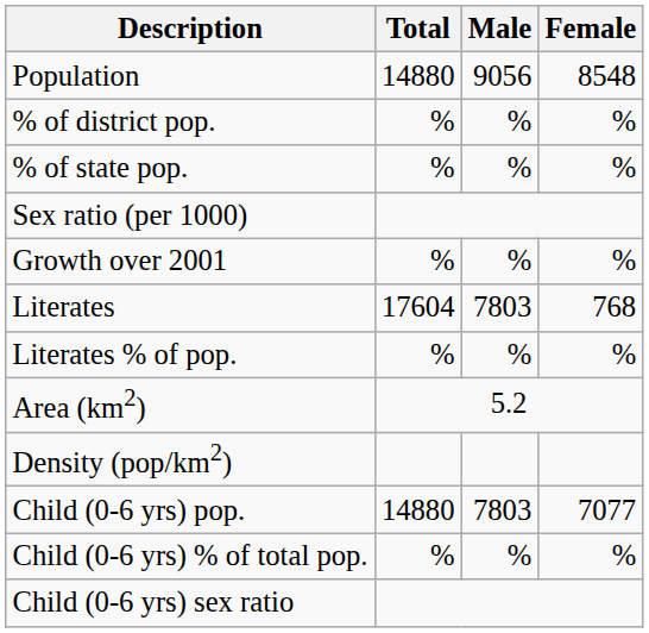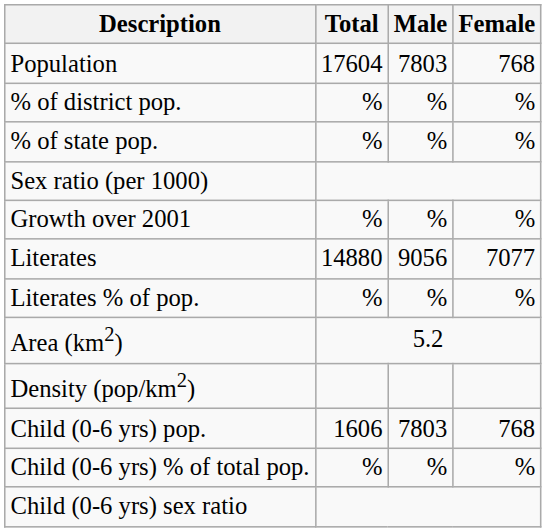 <table class="wikitable" style="text-align:right;">
 <tr>
 <th>Description</th>
 <th>Total</th>
 <th>Male</th>
 <th>Female</th>
 </tr>
 <tr>
 <td align=left>Population</td>
-<td>14880</td>
-<td>9056</td>
-<td>8548</td>
+<td>17604</td>
+<td>7803</td>
+<td>768</td>
 </tr>
 <tr>
 <td align=left>% of district pop.</td>
 <td>%</td>
 <td>%</td>
 <td>%</td>
 </tr>
 <tr>
 <td align=left>% of state pop.</td>
 <td>%</td>
 <td>%</td>
 <td>%</td>
 </tr>
 <tr>
 <td align=left>Sex ratio (per 1000)</td>
 <td colspan="3" align="center"></td>
 </tr>
 <tr>
 <td align=left>Growth over 2001</td>
 <td>%</td>
 <td>%</td>
 <td>%</td>
 </tr>
 <tr>
 <td align=left>Literates</td>
-<td>17604</td>
-<td>7803</td>
-<td>768</td>
+<td>14880</td>
+<td>9056</td>
+<td>7077</td>
 </tr>
 <tr>
 <td align=left>Literates % of pop.</td>
 <td>%</td>
 <td>%</td>
 <td>%</td>
 </tr>
 <tr>
 <td align=left>Area (km<sup>2</sup>)</td>
 <td colspan="3" align="center">5.2</td>
 </tr>
 <tr>
 <td align=left>Density (pop/km<sup>2</sup>)</td>
 <td></td>
 <td></td>
 <td></td>
 </tr>
 <tr>
 <td align=left>Child (0-6 yrs) pop.</td>
-<td>14880</td>
+<td>1606</td>
 <td>7803</td>
-<td>7077</td>
+<td>768</td>
 </tr>
 <tr>
 <td align=left>Child (0-6 yrs) % of total pop.</td>
 <td>%</td>
 <td>%</td>
 <td>%</td>
 </tr>
 <tr>
 <td align=left>Child (0-6 yrs) sex ratio</td>
 <td colspan="3" align="center"></td>
 </tr>
 </table>
